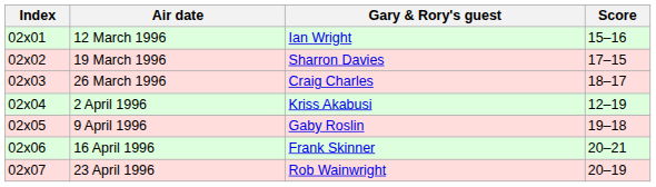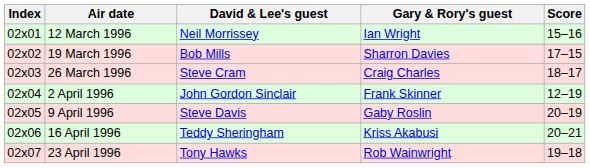 <table class="wikitable" style="width:745px;">
 <tr>
 <th style="width:7%;">Index</th>
 <th style="width:23%;">Air date</th>
+<th style="width:32%;">David & Lee's guest</th>
 <th style="width:32%;">Gary & Rory's guest</th>
 <th style="width:7%;">Score</th>
 </tr>
 <tr style="background:#dfd;">
 <td>02x01</td>
 <td>12 March 1996</td>
+<td><a href='#'>Neil Morrissey</a></td>
 <td><a href='#'>Ian Wright</a></td>
 <td>15–16</td>
 </tr>
 <tr style="background:#fdd;">
 <td>02x02</td>
 <td>19 March 1996</td>
+<td><a href='#'>Bob Mills</a></td>
 <td><a href='#'>Sharron Davies</a></td>
 <td>17–15</td>
 </tr>
 <tr style="background:#fdd;">
 <td>02x03</td>
 <td>26 March 1996</td>
+<td><a href='#'>Steve Cram</a></td>
 <td><a href='#'>Craig Charles</a></td>
 <td>18–17</td>
 </tr>
 <tr style="background:#dfd;">
 <td>02x04</td>
 <td>2 April 1996</td>
-<td><a href='#'>Kriss Akabusi</a></td>
+<td><a href='#'>John Gordon Sinclair</a></td>
+<td><a href='#'>Frank Skinner</a></td>
 <td>12–19</td>
 </tr>
 <tr style="background:#fdd;">
 <td>02x05</td>
 <td>9 April 1996</td>
+<td><a href='#'>Steve Davis</a></td>
 <td><a href='#'>Gaby Roslin</a></td>
-<td>19–18</td>
+<td>20–19</td>
 </tr>
 <tr style="background:#dfd;">
 <td>02x06</td>
 <td>16 April 1996</td>
-<td><a href='#'>Frank Skinner</a></td>
+<td><a href='#'>Teddy Sheringham</a></td>
+<td><a href='#'>Kriss Akabusi</a></td>
 <td>20–21</td>
 </tr>
 <tr style="background:#fdd;">
 <td>02x07</td>
 <td>23 April 1996</td>
+<td><a href='#'>Tony Hawks</a></td>
 <td><a href='#'>Rob Wainwright</a></td>
-<td>20–19</td>
+<td>19–18</td>
 </tr>
 </table>
